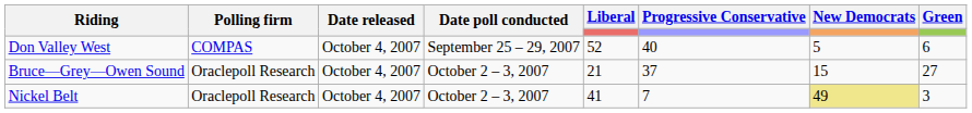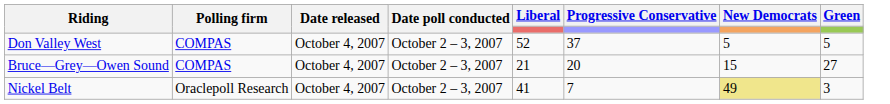 <table class="wikitable">
 <tr style="background-color:#E9E9E9" |>
 <th rowspan="2">Riding</th>
 <th rowspan="2">Polling firm</th>
 <th rowspan="2">Date released</th>
 <th rowspan="2">Date poll conducted</th>
 <th><a href='#'>Liberal</a></th>
 <th><a href='#'>Progressive Conservative</a></th>
 <th><a href='#'>New Democrats</a></th>
 <th><a href='#'>Green</a></th>
 </tr>
 <tr>
 <th style="background-color:#EA6D6A;"></th>
 <th style="background-color:#9999FF;"></th>
 <th style="background-color:#F4A460;"></th>
 <th style="background-color:#99C955;"></th>
 </tr>
 <tr>
 <td><a href='#'>Don Valley West</a></td>
 <td><a href='#'>COMPAS</a></td>
 <td>October 4, 2007</td>
-<td>September 25 – 29, 2007</td>
+<td>October 2 – 3, 2007</td>
 <td>52</td>
-<td>40</td>
+<td>37</td>
 <td>5</td>
-<td>6</td>
+<td>5</td>
 </tr>
 <tr>
 <td><a href='#'>Bruce—Grey—Owen Sound</a></td>
-<td>Oraclepoll Research</td>
+<td><a href='#'>COMPAS</a></td>
 <td>October 4, 2007</td>
 <td>October 2 – 3, 2007</td>
 <td>21</td>
-<td>37</td>
+<td>20</td>
 <td>15</td>
 <td>27</td>
 </tr>
 <tr>
 <td><a href='#'>Nickel Belt</a></td>
 <td>Oraclepoll Research</td>
 <td>October 4, 2007</td>
 <td>October 2 – 3, 2007</td>
 <td>41</td>
 <td>7</td>
 <td style="background: khaki;">49</td>
 <td>3</td>
 </tr>
 </table>
